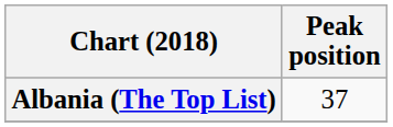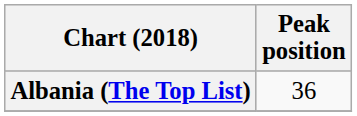 <table class="wikitable sortable plainrowheaders" style="text-align:center">
 <tr>
 <th scope="col">Chart (2018)</th>
 <th scope="col">Peak<br>position</th>
 </tr>
 <tr>
 <th scope="row">Albania (<a href='#'>The Top List</a>)</th>
-<td>37</td>
+<td>36</td>
 </tr>
 <tr>
 </tr>
 <tr>
 </tr>
 <tr>
 </tr>
 </table>
